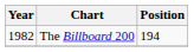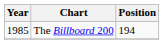 <table class="wikitable">
 <tr>
 <th align="left">Year</th>
 <th align="left">Chart</th>
 <th align="left">Position</th>
 </tr>
 <tr>
-<td align="left">1982</td>
+<td align="left">1985</td>
 <td align="left">The <a href='#'><em>Billboard</em> 200</a></td>
 <td align="left">194</td>
 </tr>
 <tr>
 </tr>
 </table>
